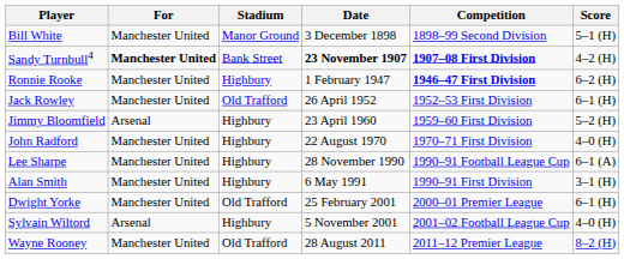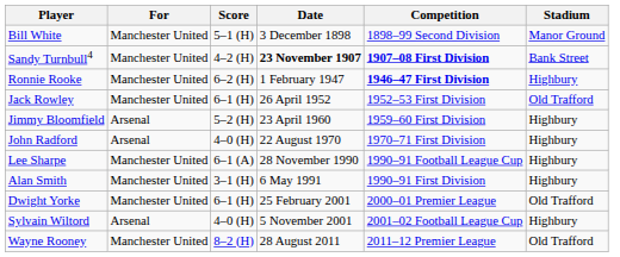 <table class="wikitable sortable">
 <tr>
 <th>Player</th>
 <th>For</th>
-<th>Stadium</th>
+<th>Score</th>
 <th>Date</th>
 <th>Competition</th>
-<th>Score</th>
+<th>Stadium</th>
 </tr>
 <tr>
 <td> <a href='#'>Bill White</a></td>
 <td>Manchester United</td>
-<td><a href='#'>Manor Ground</a></td>
+<td>5–1 (H)</td>
 <td>3 December 1898</td>
 <td><a href='#'>1898–99 Second Division</a></td>
-<td>5–1 (H)</td>
+<td><a href='#'>Manor Ground</a></td>
 </tr>
 <tr>
 <td> <a href='#'>Sandy Turnbull</a><sup>4</sup></td>
-<td><strong>Manchester United</strong></td>
-<td><a href='#'>Bank Street</a></td>
+<td>Manchester United</td>
+<td>4–2 (H)</td>
 <td><strong>23 November 1907</strong></td>
 <td><strong><a href='#'>1907–08 First Division</a></strong></td>
-<td>4–2 (H)</td>
+<td><a href='#'>Bank Street</a></td>
 </tr>
 <tr>
 <td> <a href='#'>Ronnie Rooke</a></td>
 <td>Manchester United</td>
-<td><a href='#'>Highbury</a></td>
+<td>6–2 (H)</td>
 <td>1 February 1947</td>
 <td><strong><a href='#'>1946–47 First Division</a></strong></td>
-<td>6–2 (H)</td>
+<td><a href='#'>Highbury</a></td>
 </tr>
 <tr>
 <td> <a href='#'>Jack Rowley</a></td>
 <td>Manchester United</td>
-<td><a href='#'>Old Trafford</a></td>
+<td>6–1 (H)</td>
 <td>26 April 1952</td>
 <td><a href='#'>1952–53 First Division</a></td>
-<td>6–1 (H)</td>
+<td><a href='#'>Old Trafford</a></td>
 </tr>
 <tr>
 <td> <a href='#'>Jimmy Bloomfield</a></td>
 <td>Arsenal</td>
-<td>Highbury</td>
+<td>5–2 (H)</td>
 <td>23 April 1960</td>
 <td><a href='#'>1959–60 First Division</a></td>
-<td>5–2 (H)</td>
+<td>Highbury</td>
 </tr>
 <tr>
 <td> <a href='#'>John Radford</a></td>
-<td>Manchester United</td>
-<td>Highbury</td>
+<td>Arsenal</td>
+<td>4–0 (H)</td>
 <td>22 August 1970</td>
 <td><a href='#'>1970–71 First Division</a></td>
-<td>4–0 (H)</td>
+<td>Highbury</td>
 </tr>
 <tr>
 <td> <a href='#'>Lee Sharpe</a></td>
 <td>Manchester United</td>
-<td>Highbury</td>
+<td>6–1 (A)</td>
 <td>28 November 1990</td>
 <td><a href='#'>1990–91 Football League Cup</a></td>
-<td>6–1 (A)</td>
+<td>Highbury</td>
 </tr>
 <tr>
 <td> <a href='#'>Alan Smith</a></td>
 <td>Manchester United</td>
-<td>Highbury</td>
+<td>3–1 (H)</td>
 <td>6 May 1991</td>
 <td><a href='#'>1990–91 First Division</a></td>
-<td>3–1 (H)</td>
+<td>Highbury</td>
 </tr>
 <tr>
 <td> <a href='#'>Dwight Yorke</a></td>
 <td>Manchester United</td>
-<td>Old Trafford</td>
+<td>6–1 (H)</td>
 <td>25 February 2001</td>
 <td><a href='#'>2000–01 Premier League</a></td>
-<td>6–1 (H)</td>
+<td>Old Trafford</td>
 </tr>
 <tr>
 <td> <a href='#'>Sylvain Wiltord</a></td>
 <td>Arsenal</td>
-<td>Highbury</td>
+<td>4–0 (H)</td>
 <td>5 November 2001</td>
 <td><a href='#'>2001–02 Football League Cup</a></td>
-<td>4–0 (H)</td>
+<td>Highbury</td>
 </tr>
 <tr>
 <td> <a href='#'>Wayne Rooney</a></td>
 <td>Manchester United</td>
-<td>Old Trafford</td>
+<td><a href='#'>8–2 (H)</a></td>
 <td>28 August 2011</td>
 <td><a href='#'>2011–12 Premier League</a></td>
-<td><a href='#'>8–2 (H)</a></td>
+<td>Old Trafford</td>
 </tr>
 </table>
